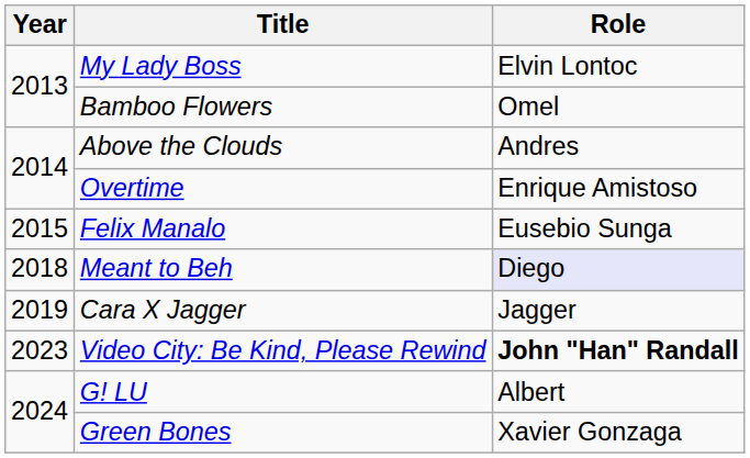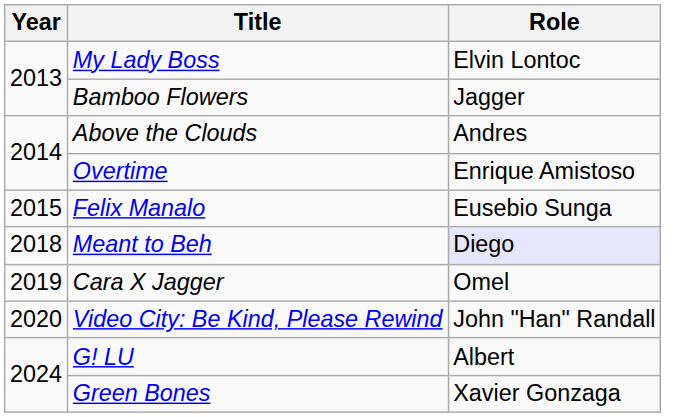 <table class="wikitable sortable">
 <tr>
 <th>Year</th>
 <th>Title</th>
 <th>Role</th>
 </tr>
 <tr>
 <td rowspan="2">2013</td>
 <td><em><a href='#'>My Lady Boss</a></em></td>
 <td>Elvin Lontoc</td>
 </tr>
 <tr>
 <td><em>Bamboo Flowers</em></td>
-<td>Omel</td>
+<td>Jagger</td>
 </tr>
 <tr>
 <td rowspan="2">2014</td>
 <td><em>Above the Clouds</em></td>
 <td>Andres</td>
 </tr>
 <tr>
 <td><em><a href='#'>Overtime</a></em></td>
 <td>Enrique Amistoso</td>
 </tr>
 <tr>
 <td>2015</td>
 <td><em><a href='#'>Felix Manalo</a></em></td>
 <td>Eusebio Sunga</td>
 </tr>
 <tr>
 <td>2018</td>
 <td><em><a href='#'>Meant to Beh</a></em></td>
 <td style="background: lavender;">Diego</td>
 </tr>
 <tr>
 <td>2019</td>
 <td><em>Cara X Jagger</em></td>
-<td>Jagger</td>
+<td>Omel</td>
 </tr>
 <tr>
-<td>2023</td>
+<td>2020</td>
 <td><em><a href='#'>Video City: Be Kind, Please Rewind</a></em></td>
-<td><strong>John "Han" Randall</strong></td>
+<td>John "Han" Randall</td>
 </tr>
 <tr>
 <td rowspan="2">2024</td>
 <td><em><a href='#'>G! LU</a></em></td>
 <td>Albert</td>
 </tr>
 <tr>
 <td><em><a href='#'>Green Bones</a></em></td>
 <td>Xavier Gonzaga</td>
 </tr>
 </table>
